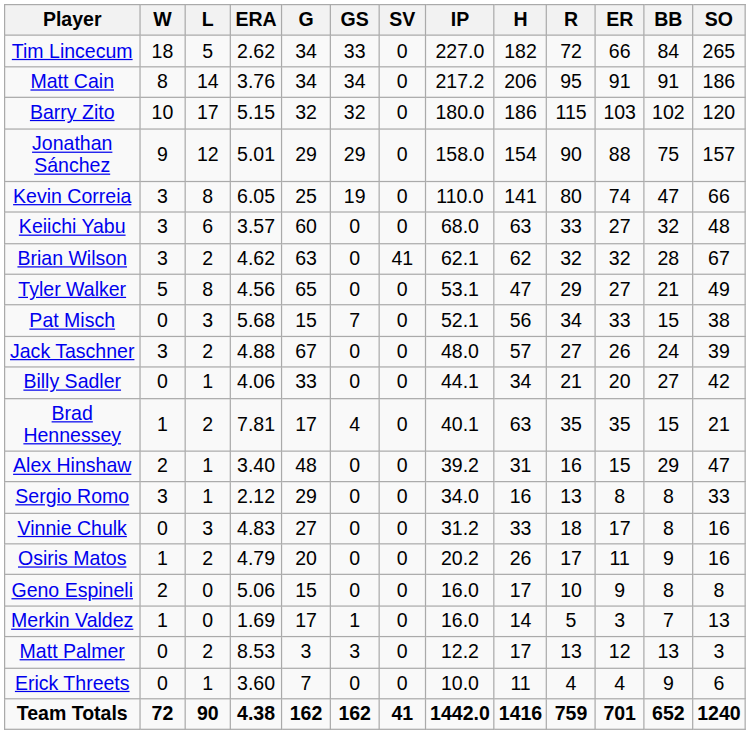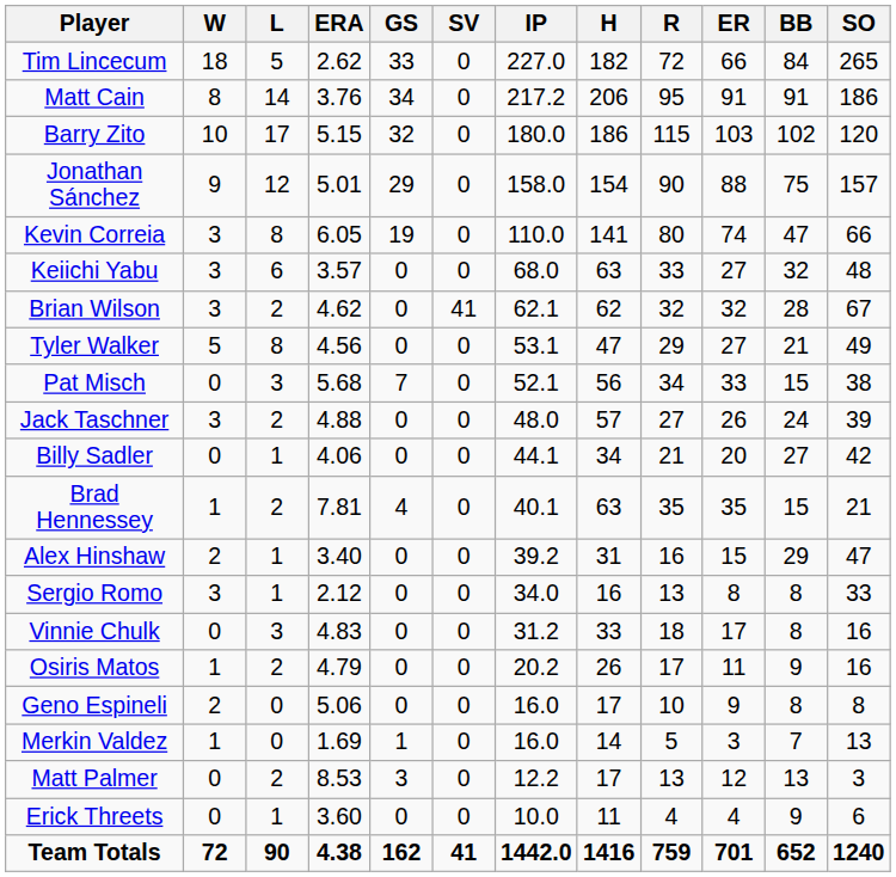 <table class=wikitable style="text-align:center">
 <tr>
 <th bgcolor=#DDDDFF; width="20%">Player</th>
 <th bgcolor=#DDDDFF; width="7%">W</th>
 <th bgcolor=#DDDDFF; width="7%">L</th>
 <th bgcolor=#DDDDFF; width="7%">ERA</th>
-<th bgcolor=#DDDDFF; width="7%">G</th>
 <th bgcolor=#DDDDFF; width="7%">GS</th>
 <th bgcolor=#DDDDFF; width="7%">SV</th>
 <th bgcolor=#DDDDFF; width="7%">IP</th>
 <th bgcolor=#DDDDFF; width="7%">H</th>
 <th bgcolor=#DDDDFF; width="7%">R</th>
 <th bgcolor=#DDDDFF; width="7%">ER</th>
 <th bgcolor=#DDDDFF; width="7%">BB</th>
 <th bgcolor=#DDDDFF; width="7%">SO</th>
 </tr>
 <tr>
 <td><a href='#'>Tim Lincecum</a></td>
 <td>18</td>
 <td>5</td>
 <td>2.62</td>
-<td>34</td>
 <td>33</td>
 <td>0</td>
 <td>227.0</td>
 <td>182</td>
 <td>72</td>
 <td>66</td>
 <td>84</td>
 <td>265</td>
 </tr>
 <tr>
 <td><a href='#'>Matt Cain</a></td>
 <td>8</td>
 <td>14</td>
 <td>3.76</td>
 <td>34</td>
-<td>34</td>
 <td>0</td>
 <td>217.2</td>
 <td>206</td>
 <td>95</td>
 <td>91</td>
 <td>91</td>
 <td>186</td>
 </tr>
 <tr>
 <td><a href='#'>Barry Zito</a></td>
 <td>10</td>
 <td>17</td>
 <td>5.15</td>
-<td>32</td>
 <td>32</td>
 <td>0</td>
 <td>180.0</td>
 <td>186</td>
 <td>115</td>
 <td>103</td>
 <td>102</td>
 <td>120</td>
 </tr>
 <tr>
 <td><a href='#'>Jonathan Sánchez</a></td>
 <td>9</td>
 <td>12</td>
 <td>5.01</td>
 <td>29</td>
-<td>29</td>
 <td>0</td>
 <td>158.0</td>
 <td>154</td>
 <td>90</td>
 <td>88</td>
 <td>75</td>
 <td>157</td>
 </tr>
 <tr>
 <td><a href='#'>Kevin Correia</a></td>
 <td>3</td>
 <td>8</td>
 <td>6.05</td>
-<td>25</td>
 <td>19</td>
 <td>0</td>
 <td>110.0</td>
 <td>141</td>
 <td>80</td>
 <td>74</td>
 <td>47</td>
 <td>66</td>
 </tr>
 <tr>
 <td><a href='#'>Keiichi Yabu</a></td>
 <td>3</td>
 <td>6</td>
 <td>3.57</td>
-<td>60</td>
 <td>0</td>
 <td>0</td>
 <td>68.0</td>
 <td>63</td>
 <td>33</td>
 <td>27</td>
 <td>32</td>
 <td>48</td>
 </tr>
 <tr>
 <td><a href='#'>Brian Wilson</a></td>
 <td>3</td>
 <td>2</td>
 <td>4.62</td>
-<td>63</td>
 <td>0</td>
 <td>41</td>
 <td>62.1</td>
 <td>62</td>
 <td>32</td>
 <td>32</td>
 <td>28</td>
 <td>67</td>
 </tr>
 <tr>
 <td><a href='#'>Tyler Walker</a></td>
 <td>5</td>
 <td>8</td>
 <td>4.56</td>
-<td>65</td>
 <td>0</td>
 <td>0</td>
 <td>53.1</td>
 <td>47</td>
 <td>29</td>
 <td>27</td>
 <td>21</td>
 <td>49</td>
 </tr>
 <tr>
 <td><a href='#'>Pat Misch</a></td>
 <td>0</td>
 <td>3</td>
 <td>5.68</td>
-<td>15</td>
 <td>7</td>
 <td>0</td>
 <td>52.1</td>
 <td>56</td>
 <td>34</td>
 <td>33</td>
 <td>15</td>
 <td>38</td>
 </tr>
 <tr>
 <td><a href='#'>Jack Taschner</a></td>
 <td>3</td>
 <td>2</td>
 <td>4.88</td>
-<td>67</td>
 <td>0</td>
 <td>0</td>
 <td>48.0</td>
 <td>57</td>
 <td>27</td>
 <td>26</td>
 <td>24</td>
 <td>39</td>
 </tr>
 <tr>
 <td><a href='#'>Billy Sadler</a></td>
 <td>0</td>
 <td>1</td>
 <td>4.06</td>
-<td>33</td>
 <td>0</td>
 <td>0</td>
 <td>44.1</td>
 <td>34</td>
 <td>21</td>
 <td>20</td>
 <td>27</td>
 <td>42</td>
 </tr>
 <tr>
 <td><a href='#'>Brad Hennessey</a></td>
 <td>1</td>
 <td>2</td>
 <td>7.81</td>
-<td>17</td>
 <td>4</td>
 <td>0</td>
 <td>40.1</td>
 <td>63</td>
 <td>35</td>
 <td>35</td>
 <td>15</td>
 <td>21</td>
 </tr>
 <tr>
 <td><a href='#'>Alex Hinshaw</a></td>
 <td>2</td>
 <td>1</td>
 <td>3.40</td>
-<td>48</td>
 <td>0</td>
 <td>0</td>
 <td>39.2</td>
 <td>31</td>
 <td>16</td>
 <td>15</td>
 <td>29</td>
 <td>47</td>
 </tr>
 <tr>
 <td><a href='#'>Sergio Romo</a></td>
 <td>3</td>
 <td>1</td>
 <td>2.12</td>
-<td>29</td>
 <td>0</td>
 <td>0</td>
 <td>34.0</td>
 <td>16</td>
 <td>13</td>
 <td>8</td>
 <td>8</td>
 <td>33</td>
 </tr>
 <tr>
 <td><a href='#'>Vinnie Chulk</a></td>
 <td>0</td>
 <td>3</td>
 <td>4.83</td>
-<td>27</td>
 <td>0</td>
 <td>0</td>
 <td>31.2</td>
 <td>33</td>
 <td>18</td>
 <td>17</td>
 <td>8</td>
 <td>16</td>
 </tr>
 <tr>
 <td><a href='#'>Osiris Matos</a></td>
 <td>1</td>
 <td>2</td>
 <td>4.79</td>
-<td>20</td>
 <td>0</td>
 <td>0</td>
 <td>20.2</td>
 <td>26</td>
 <td>17</td>
 <td>11</td>
 <td>9</td>
 <td>16</td>
 </tr>
 <tr>
 <td><a href='#'>Geno Espineli</a></td>
 <td>2</td>
 <td>0</td>
 <td>5.06</td>
-<td>15</td>
 <td>0</td>
 <td>0</td>
 <td>16.0</td>
 <td>17</td>
 <td>10</td>
 <td>9</td>
 <td>8</td>
 <td>8</td>
 </tr>
 <tr>
 <td><a href='#'>Merkin Valdez</a></td>
 <td>1</td>
 <td>0</td>
 <td>1.69</td>
-<td>17</td>
 <td>1</td>
 <td>0</td>
 <td>16.0</td>
 <td>14</td>
 <td>5</td>
 <td>3</td>
 <td>7</td>
 <td>13</td>
 </tr>
 <tr>
 <td><a href='#'>Matt Palmer</a></td>
 <td>0</td>
 <td>2</td>
 <td>8.53</td>
 <td>3</td>
-<td>3</td>
 <td>0</td>
 <td>12.2</td>
 <td>17</td>
 <td>13</td>
 <td>12</td>
 <td>13</td>
 <td>3</td>
 </tr>
 <tr>
 <td><a href='#'>Erick Threets</a></td>
 <td>0</td>
 <td>1</td>
 <td>3.60</td>
-<td>7</td>
 <td>0</td>
 <td>0</td>
 <td>10.0</td>
 <td>11</td>
 <td>4</td>
 <td>4</td>
 <td>9</td>
 <td>6</td>
 </tr>
 <tr>
 <td><strong>Team Totals</strong></td>
 <td><strong>72</strong></td>
 <td><strong>90</strong></td>
 <td><strong>4.38</strong></td>
 <td><strong>162</strong></td>
-<td><strong>162</strong></td>
 <td><strong>41</strong></td>
 <td><strong>1442.0</strong></td>
 <td><strong>1416</strong></td>
 <td><strong>759</strong></td>
 <td><strong>701</strong></td>
 <td><strong>652</strong></td>
 <td><strong>1240</strong></td>
 </tr>
 </table>
